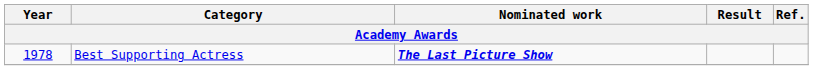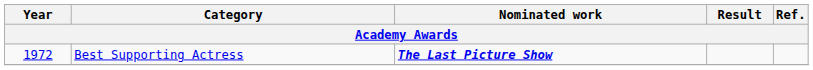 <table class=wikitable>
 <tr>
 <th scope="col" style="width:5em;">Year</th>
 <th scope="col" style="width:26em;">Category</th>
 <th scope="col" style="width:25em;">Nominated work</th>
 <th scope="col" style="width:5em;">Result</th>
 <th>Ref.</th>
 </tr>
 <tr>
 <th colspan=5><a href='#'>Academy Awards</a></th>
 </tr>
 <tr>
-<td style="text-align:center;"><a href='#'>1978</a></td>
+<td style="text-align:center;"><a href='#'>1972</a></td>
 <td><a href='#'>Best Supporting Actress</a></td>
 <td><strong><em><a href='#'>The Last Picture Show</a></em></strong></td>
 <td></td>
 <td style="text-align:center;"></td>
 </tr>
 <tr>
 </tr>
 </table>
